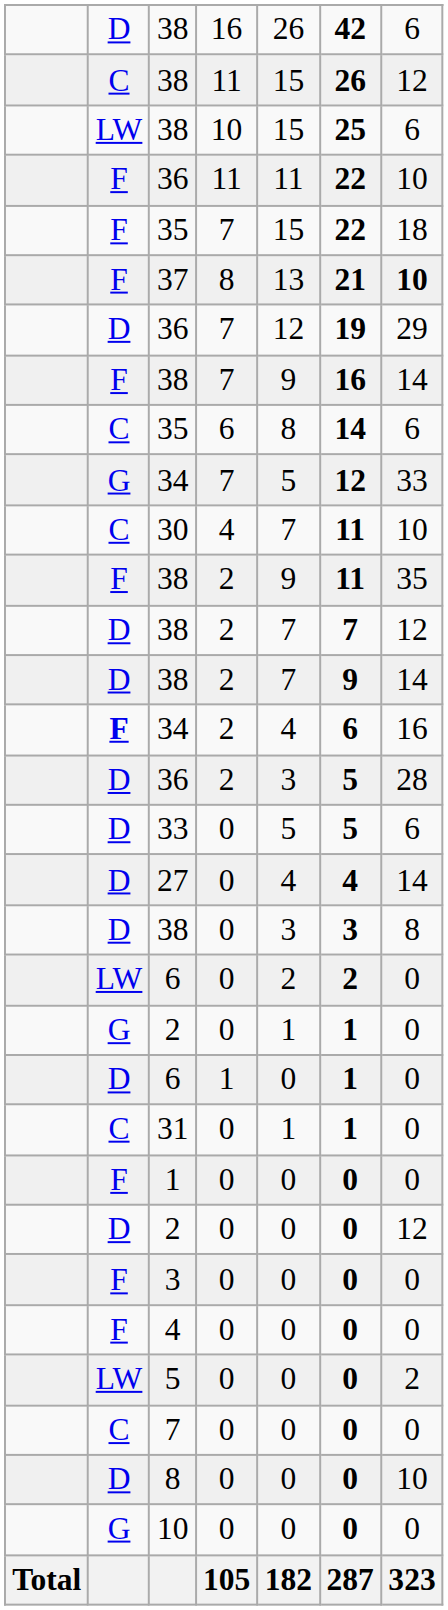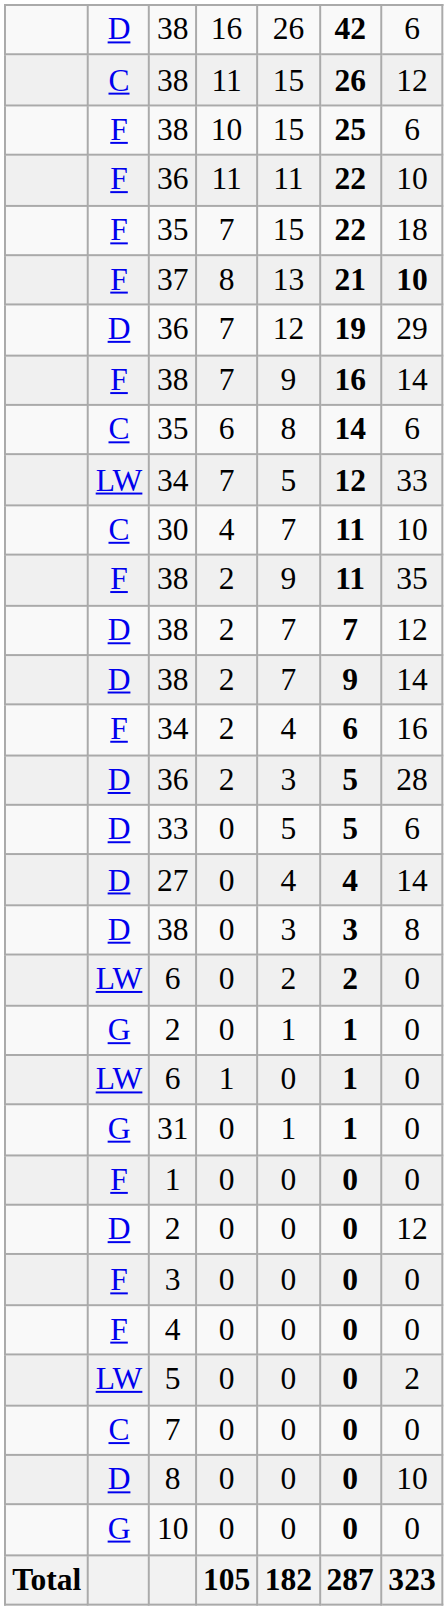 <table class="wikitable sortable">
 <tr align="center">
 </tr>
 <tr align="center" bgcolor="">
 <td></td>
 <td><a href='#'>D</a></td>
 <td>38</td>
 <td>16</td>
 <td>26</td>
 <td><strong>42</strong></td>
 <td>6</td>
 </tr>
 <tr align="center" bgcolor="f0f0f0">
 <td></td>
 <td><a href='#'>C</a></td>
 <td>38</td>
 <td>11</td>
 <td>15</td>
 <td><strong>26</strong></td>
 <td>12</td>
 </tr>
 <tr align="center" bgcolor="">
 <td></td>
-<td><a href='#'>LW</a></td>
+<td><a href='#'>F</a></td>
 <td>38</td>
 <td>10</td>
 <td>15</td>
 <td><strong>25</strong></td>
 <td>6</td>
 </tr>
 <tr align="center" bgcolor="f0f0f0">
 <td></td>
 <td><a href='#'>F</a></td>
 <td>36</td>
 <td>11</td>
 <td>11</td>
 <td><strong>22</strong></td>
 <td>10</td>
 </tr>
 <tr align="center" bgcolor="">
 <td></td>
 <td><a href='#'>F</a></td>
 <td>35</td>
 <td>7</td>
 <td>15</td>
 <td><strong>22</strong></td>
 <td>18</td>
 </tr>
 <tr align="center" bgcolor="f0f0f0">
 <td></td>
 <td><a href='#'>F</a></td>
 <td>37</td>
 <td>8</td>
 <td>13</td>
 <td><strong>21</strong></td>
 <td><strong>10</strong></td>
 </tr>
 <tr align="center" bgcolor="">
 <td></td>
 <td><a href='#'>D</a></td>
 <td>36</td>
 <td>7</td>
 <td>12</td>
 <td><strong>19</strong></td>
 <td>29</td>
 </tr>
 <tr align="center" bgcolor="f0f0f0">
 <td></td>
 <td><a href='#'>F</a></td>
 <td>38</td>
 <td>7</td>
 <td>9</td>
 <td><strong>16</strong></td>
 <td>14</td>
 </tr>
 <tr align="center" bgcolor="">
 <td></td>
 <td><a href='#'>C</a></td>
 <td>35</td>
 <td>6</td>
 <td>8</td>
 <td><strong>14</strong></td>
 <td>6</td>
 </tr>
 <tr align="center" bgcolor="f0f0f0">
 <td></td>
-<td><a href='#'>G</a></td>
+<td><a href='#'>LW</a></td>
 <td>34</td>
 <td>7</td>
 <td>5</td>
 <td><strong>12</strong></td>
 <td>33</td>
 </tr>
 <tr align="center" bgcolor="">
 <td></td>
 <td><a href='#'>C</a></td>
 <td>30</td>
 <td>4</td>
 <td>7</td>
 <td><strong>11</strong></td>
 <td>10</td>
 </tr>
 <tr align="center" bgcolor="f0f0f0">
 <td></td>
 <td><a href='#'>F</a></td>
 <td>38</td>
 <td>2</td>
 <td>9</td>
 <td><strong>11</strong></td>
 <td>35</td>
 </tr>
 <tr align="center" bgcolor="">
 <td></td>
 <td><a href='#'>D</a></td>
 <td>38</td>
 <td>2</td>
 <td>7</td>
 <td><strong>7</strong></td>
 <td>12</td>
 </tr>
 <tr align="center" bgcolor="f0f0f0">
 <td></td>
 <td><a href='#'>D</a></td>
 <td>38</td>
 <td>2</td>
 <td>7</td>
 <td><strong>9</strong></td>
 <td>14</td>
 </tr>
 <tr align="center" bgcolor="">
 <td></td>
-<td><strong><a href='#'>F</a></strong></td>
+<td><a href='#'>F</a></td>
 <td>34</td>
 <td>2</td>
 <td>4</td>
 <td><strong>6</strong></td>
 <td>16</td>
 </tr>
 <tr align="center" bgcolor="f0f0f0">
 <td></td>
 <td><a href='#'>D</a></td>
 <td>36</td>
 <td>2</td>
 <td>3</td>
 <td><strong>5</strong></td>
 <td>28</td>
 </tr>
 <tr align="center" bgcolor="">
 <td></td>
 <td><a href='#'>D</a></td>
 <td>33</td>
 <td>0</td>
 <td>5</td>
 <td><strong>5</strong></td>
 <td>6</td>
 </tr>
 <tr align="center" bgcolor="f0f0f0">
 <td></td>
 <td><a href='#'>D</a></td>
 <td>27</td>
 <td>0</td>
 <td>4</td>
 <td><strong>4</strong></td>
 <td>14</td>
 </tr>
 <tr align="center" bgcolor="">
 <td></td>
 <td><a href='#'>D</a></td>
 <td>38</td>
 <td>0</td>
 <td>3</td>
 <td><strong>3</strong></td>
 <td>8</td>
 </tr>
 <tr align="center" bgcolor="f0f0f0">
 <td></td>
 <td><a href='#'>LW</a></td>
 <td>6</td>
 <td>0</td>
 <td>2</td>
 <td><strong>2</strong></td>
 <td>0</td>
 </tr>
 <tr align="center" bgcolor="">
 <td></td>
 <td><a href='#'>G</a></td>
 <td>2</td>
 <td>0</td>
 <td>1</td>
 <td><strong>1</strong></td>
 <td>0</td>
 </tr>
 <tr align="center" bgcolor="f0f0f0">
 <td></td>
-<td><a href='#'>D</a></td>
+<td><a href='#'>LW</a></td>
 <td>6</td>
 <td>1</td>
 <td>0</td>
 <td><strong>1</strong></td>
 <td>0</td>
 </tr>
 <tr align="center" bgcolor="">
 <td></td>
-<td><a href='#'>C</a></td>
+<td><a href='#'>G</a></td>
 <td>31</td>
 <td>0</td>
 <td>1</td>
 <td><strong>1</strong></td>
 <td>0</td>
 </tr>
 <tr align="center" bgcolor="f0f0f0">
 <td></td>
 <td><a href='#'>F</a></td>
 <td>1</td>
 <td>0</td>
 <td>0</td>
 <td><strong>0</strong></td>
 <td>0</td>
 </tr>
 <tr align="center" bgcolor="">
 <td></td>
 <td><a href='#'>D</a></td>
 <td>2</td>
 <td>0</td>
 <td>0</td>
 <td><strong>0</strong></td>
 <td>12</td>
 </tr>
 <tr align="center" bgcolor="f0f0f0">
 <td></td>
 <td><a href='#'>F</a></td>
 <td>3</td>
 <td>0</td>
 <td>0</td>
 <td><strong>0</strong></td>
 <td>0</td>
 </tr>
 <tr align="center" bgcolor="">
 <td></td>
 <td><a href='#'>F</a></td>
 <td>4</td>
 <td>0</td>
 <td>0</td>
 <td><strong>0</strong></td>
 <td>0</td>
 </tr>
 <tr align="center" bgcolor="f0f0f0">
 <td></td>
 <td><a href='#'>LW</a></td>
 <td>5</td>
 <td>0</td>
 <td>0</td>
 <td><strong>0</strong></td>
 <td>2</td>
 </tr>
 <tr align="center" bgcolor="">
 <td></td>
 <td><a href='#'>C</a></td>
 <td>7</td>
 <td>0</td>
 <td>0</td>
 <td><strong>0</strong></td>
 <td>0</td>
 </tr>
 <tr align="center" bgcolor="f0f0f0">
 <td></td>
 <td><a href='#'>D</a></td>
 <td>8</td>
 <td>0</td>
 <td>0</td>
 <td><strong>0</strong></td>
 <td>10</td>
 </tr>
 <tr align="center" bgcolor="">
 <td></td>
 <td><a href='#'>G</a></td>
 <td>10</td>
 <td>0</td>
 <td>0</td>
 <td><strong>0</strong></td>
 <td>0</td>
 </tr>
 <tr>
 <th>Total</th>
 <th></th>
 <th></th>
 <th>105</th>
 <th>182</th>
 <th>287</th>
 <th>323</th>
 </tr>
 </table>
